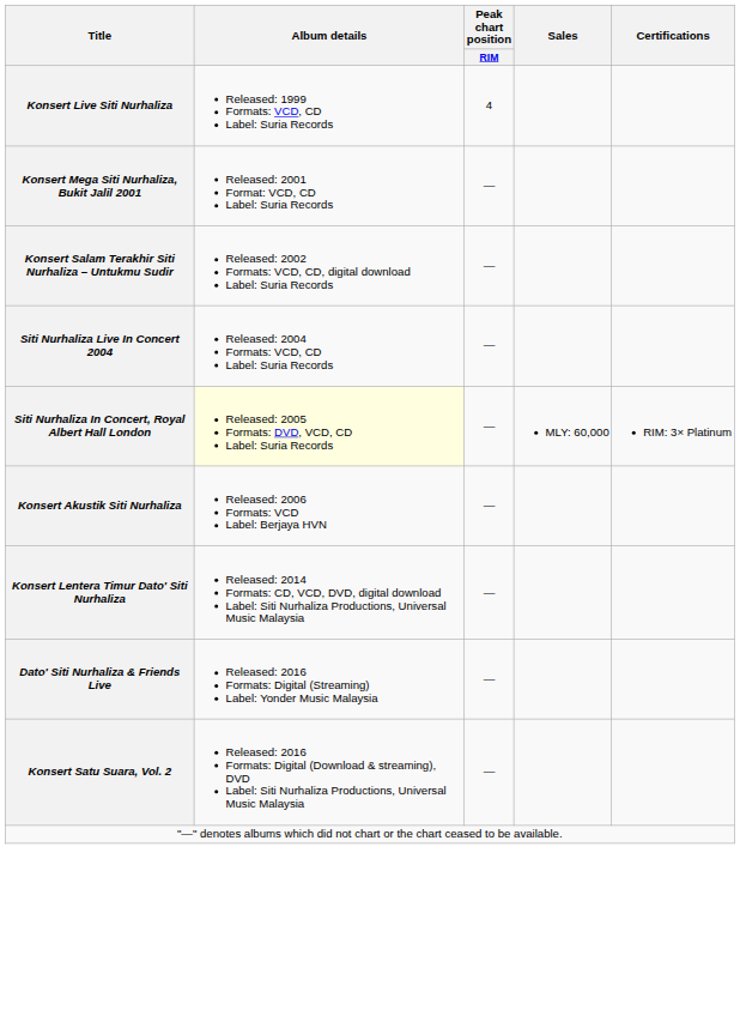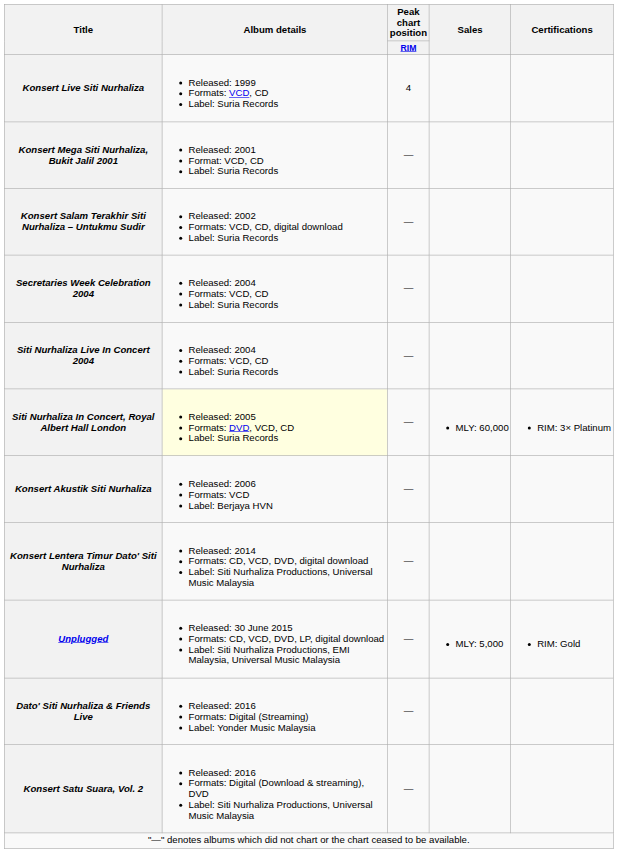 <table class="wikitable plainrowheaders">
 <tr>
 <th rowspan="2" style="width:16em">Title</th>
 <th rowspan="2" style="width:23em">Album details</th>
 <th colspan="1">Peak chart<br>position</th>
 <th rowspan="2">Sales</th>
 <th rowspan="2">Certifications</th>
 </tr>
 <tr>
 <th scope="col" style="width:3em;font-size:90%"><a href='#'>RIM</a><br></th>
 </tr>
 <tr>
 <th scope="row"><em>Konsert Live Siti Nurhaliza</em></th>
 <td><br><ul><li>Released: 1999</li><li>Formats: <a href='#'>VCD</a>, CD</li><li>Label: Suria Records</li></ul></td>
 <td align="center">4</td>
 <td></td>
 <td></td>
 </tr>
 <tr>
 <th scope="row"><em>Konsert Mega Siti Nurhaliza, Bukit Jalil 2001</em></th>
 <td><br><ul><li>Released: 2001</li><li>Format: VCD, CD</li><li>Label: Suria Records</li></ul></td>
 <td align="center">—</td>
 <td></td>
 <td></td>
 </tr>
 <tr>
 <th scope="row"><em>Konsert Salam Terakhir Siti Nurhaliza – Untukmu Sudir</em></th>
 <td><br><ul><li>Released: 2002</li><li>Formats: VCD, CD, digital download</li><li>Label: Suria Records</li></ul></td>
 <td align="center">—</td>
 <td></td>
 <td></td>
 </tr>
 <tr>
+<th scope="row"><em>Secretaries Week Celebration 2004</em></th>
+<td><br><ul><li>Released: 2004</li><li>Formats: VCD, CD</li><li>Label: Suria Records</li></ul></td>
+<td align="center">—</td>
+<td></td>
+<td></td>
+</tr>
+<tr>
 <th scope="row"><em>Siti Nurhaliza Live In Concert 2004</em></th>
 <td><br><ul><li>Released: 2004</li><li>Formats: VCD, CD</li><li>Label: Suria Records</li></ul></td>
 <td align="center">—</td>
 <td></td>
 <td></td>
 </tr>
 <tr>
 <th scope="row"><em>Siti Nurhaliza In Concert, Royal Albert Hall London</em></th>
 <td style="background: lightyellow;"><br><ul><li>Released: 2005</li><li>Formats: <a href='#'>DVD</a>, VCD, CD</li><li>Label: Suria Records</li></ul></td>
 <td align="center">—</td>
 <td><br><ul><li>MLY: 60,000</li></ul></td>
 <td><br><ul><li>RIM: 3× Platinum</li></ul></td>
 </tr>
 <tr>
 <th scope="row"><em>Konsert Akustik Siti Nurhaliza</em></th>
 <td><br><ul><li>Released: 2006</li><li>Formats: VCD</li><li>Label: Berjaya HVN</li></ul></td>
 <td align="center">—</td>
 <td></td>
 <td></td>
 </tr>
 <tr>
 <th scope="row"><em>Konsert Lentera Timur Dato' Siti Nurhaliza</em></th>
 <td><br><ul><li>Released: 2014</li><li>Formats: CD, VCD, DVD, digital download</li><li>Label: Siti Nurhaliza Productions, Universal Music Malaysia</li></ul></td>
 <td align="center">—</td>
 <td></td>
 <td></td>
 </tr>
 <tr>
+<th scope="row"><a href='#'><em>Unplugged</em></a></th>
+<td><br><ul><li>Released: 30 June 2015</li><li>Formats: CD, VCD, DVD, LP, digital download</li><li>Label: Siti Nurhaliza Productions, EMI Malaysia, Universal Music Malaysia</li></ul></td>
+<td align="center">—</td>
+<td><br><ul><li>MLY: 5,000</li></ul></td>
+<td><br><ul><li>RIM: Gold</li></ul></td>
+</tr>
+<tr>
 <th scope="row"><em>Dato' Siti Nurhaliza & Friends Live</em></th>
 <td><br><ul><li>Released: 2016</li><li>Formats: Digital (Streaming)</li><li>Label: Yonder Music Malaysia</li></ul></td>
 <td align="center">—</td>
 <td></td>
 <td></td>
 </tr>
 <tr>
 <th scope="row"><em>Konsert Satu Suara, Vol. 2</em></th>
 <td><br><ul><li>Released: 2016</li><li>Formats: Digital (Download & streaming), DVD</li><li>Label: Siti Nurhaliza Productions, Universal Music Malaysia</li></ul></td>
 <td align="center">—</td>
 <td></td>
 <td></td>
 </tr>
 <tr>
 <td colspan="5" style="text-align:center;">"—" denotes albums which did not chart or the chart ceased to be available.</td>
 </tr>
 </table>
